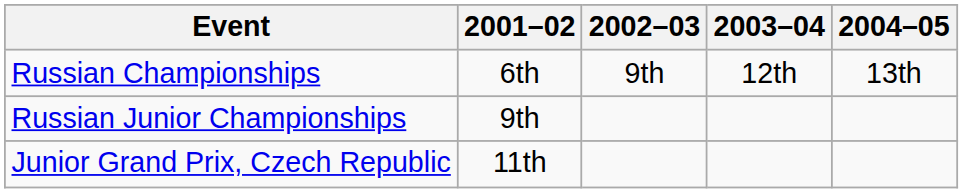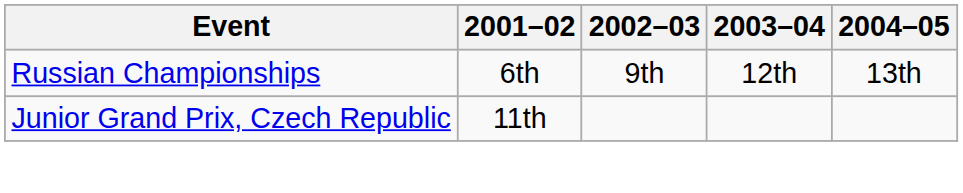 <table class="wikitable" style="text-align:center">
 <tr>
 <th>Event</th>
 <th>2001–02</th>
 <th>2002–03</th>
 <th>2003–04</th>
 <th>2004–05</th>
 </tr>
 <tr>
 <td align=left><a href='#'>Russian Championships</a></td>
 <td>6th</td>
 <td>9th</td>
 <td>12th</td>
 <td>13th</td>
 </tr>
 <tr>
-<td align=left><a href='#'>Russian Junior Championships</a></td>
-<td>9th</td>
-<td></td>
-<td></td>
-<td></td>
-</tr>
-<tr>
 <td align=left><a href='#'>Junior Grand Prix, Czech Republic</a></td>
 <td>11th</td>
 <td></td>
 <td></td>
 <td></td>
 </tr>
 </table>
